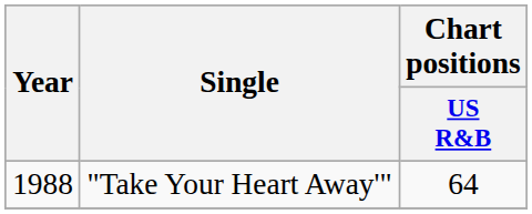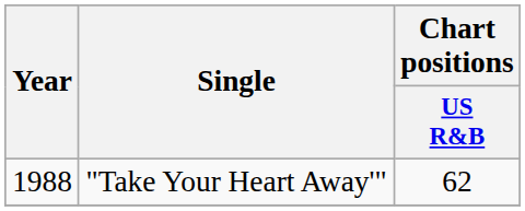 <table class="wikitable" style="text-align:center;">
 <tr>
 <th rowspan="2">Year</th>
 <th rowspan="2">Single</th>
 <th colspan="1">Chart positions</th>
 </tr>
 <tr style="font-size:smaller;">
 <th width="40"><a href='#'>US<br>R&B</a></th>
 </tr>
 <tr>
 <td rowspan="1">1988</td>
 <td align="left">"Take Your Heart Away'"</td>
-<td>64</td>
+<td>62</td>
 </tr>
 <tr>
 </tr>
 </table>
